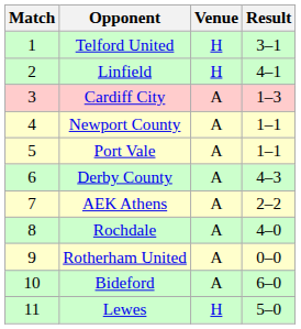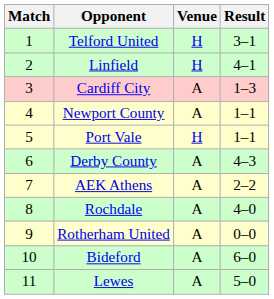 <table class="wikitable" style="font-size:100%; text-align:center">
 <tr>
 <th>Match</th>
 <th>Opponent</th>
 <th>Venue</th>
 <th>Result</th>
 </tr>
 <tr style="background: #CCFFCC;">
 <td align="center">1</td>
 <td><a href='#'>Telford United</a></td>
 <td><a href='#'>H</a></td>
 <td>3–1</td>
 </tr>
 <tr style="background: #CCFFCC;">
 <td align="center">2</td>
 <td><a href='#'>Linfield</a></td>
 <td><a href='#'>H</a></td>
 <td>4–1</td>
 </tr>
 <tr style="background: #FFCCCC;">
 <td align="center">3</td>
 <td><a href='#'>Cardiff City</a></td>
 <td>A</td>
 <td>1–3</td>
 </tr>
 <tr style="background: #FFFFCC;">
 <td align="center">4</td>
 <td><a href='#'>Newport County</a></td>
 <td>A</td>
 <td>1–1</td>
 </tr>
 <tr style="background: #FFFFCC;">
 <td align="center">5</td>
 <td><a href='#'>Port Vale</a></td>
-<td>A</td>
+<td><a href='#'>H</a></td>
 <td>1–1</td>
 </tr>
 <tr style="background: #CCFFCC;">
 <td align="center">6</td>
 <td><a href='#'>Derby County</a></td>
 <td>A</td>
 <td>4–3</td>
 </tr>
 <tr style="background: #FFFFCC;">
 <td align="center">7</td>
 <td><a href='#'>AEK Athens</a></td>
 <td>A</td>
 <td>2–2</td>
 </tr>
 <tr style="background: #CCFFCC;">
 <td align="center">8</td>
 <td><a href='#'>Rochdale</a></td>
 <td>A</td>
 <td>4–0</td>
 </tr>
 <tr style="background: #FFFFCC;">
 <td align="center">9</td>
 <td><a href='#'>Rotherham United</a></td>
 <td>A</td>
 <td>0–0</td>
 </tr>
 <tr style="background: #CCFFCC;">
 <td align="center">10</td>
 <td><a href='#'>Bideford</a></td>
 <td>A</td>
 <td>6–0</td>
 </tr>
 <tr style="background: #CCFFCC;">
 <td align="center">11</td>
 <td><a href='#'>Lewes</a></td>
-<td><a href='#'>H</a></td>
+<td>A</td>
 <td>5–0</td>
 </tr>
 </table>
